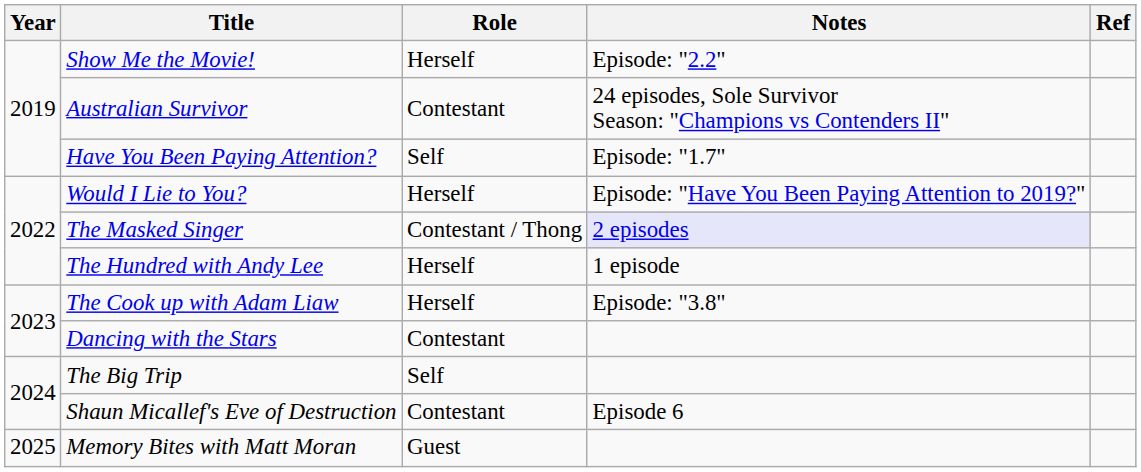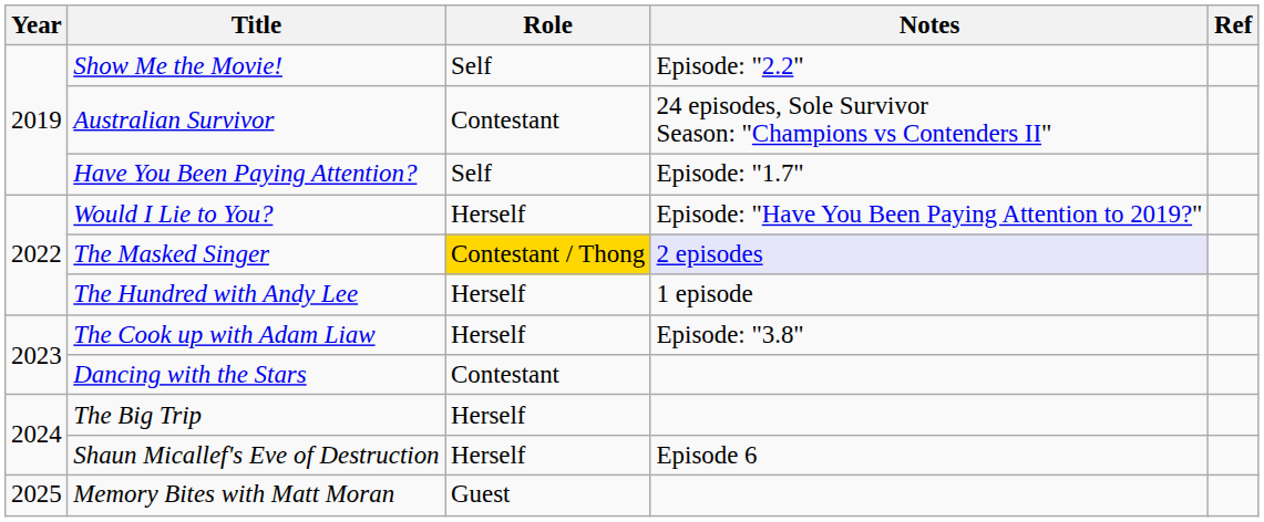 <table class="wikitable sortable">
 <tr>
 <th>Year</th>
 <th>Title</th>
 <th>Role</th>
 <th>Notes</th>
 <th>Ref</th>
 </tr>
 <tr>
 <td rowspan="3">2019</td>
 <td><em><a href='#'>Show Me the Movie!</a></em></td>
-<td>Herself</td>
+<td>Self</td>
 <td>Episode: "<a href='#'>2.2</a>"</td>
 <td></td>
 </tr>
 <tr>
 <td><em><a href='#'>Australian Survivor</a></em></td>
 <td>Contestant</td>
 <td>24 episodes, Sole Survivor <br>Season: "<a href='#'>Champions vs Contenders II</a>"</td>
 <td></td>
 </tr>
 <tr>
 <td><em><a href='#'>Have You Been Paying Attention?</a></em></td>
 <td>Self</td>
 <td>Episode: "1.7"</td>
 <td></td>
 </tr>
 <tr>
 <td rowspan="3">2022</td>
 <td><em><a href='#'>Would I Lie to You?</a></em></td>
 <td>Herself</td>
 <td>Episode: "<a href='#'>Have You Been Paying Attention to 2019?</a>"</td>
 <td></td>
 </tr>
 <tr>
 <td><em><a href='#'>The Masked Singer</a></em></td>
-<td>Contestant / Thong</td>
+<td style="background: gold;">Contestant / Thong</td>
 <td style="background: lavender;"><a href='#'>2 episodes</a></td>
 <td></td>
 </tr>
 <tr>
 <td><em><a href='#'>The Hundred with Andy Lee</a></em></td>
 <td>Herself</td>
 <td>1 episode</td>
 <td></td>
 </tr>
 <tr>
 <td rowspan="2">2023</td>
 <td><em><a href='#'>The Cook up with Adam Liaw</a></em></td>
 <td>Herself</td>
 <td>Episode: "3.8"</td>
 <td></td>
 </tr>
 <tr>
 <td><em><a href='#'>Dancing with the Stars</a></em></td>
 <td>Contestant</td>
 <td></td>
 <td></td>
 </tr>
 <tr>
 <td rowspan="2">2024</td>
 <td><em>The Big Trip</em></td>
-<td>Self</td>
+<td>Herself</td>
 <td></td>
 <td></td>
 </tr>
 <tr>
 <td><em>Shaun Micallef's Eve of Destruction</em></td>
-<td>Contestant</td>
+<td>Herself</td>
 <td>Episode 6</td>
 <td></td>
 </tr>
 <tr>
 <td>2025</td>
 <td><em>Memory Bites with Matt Moran</em></td>
 <td>Guest</td>
 <td></td>
 <td></td>
 </tr>
 </table>
